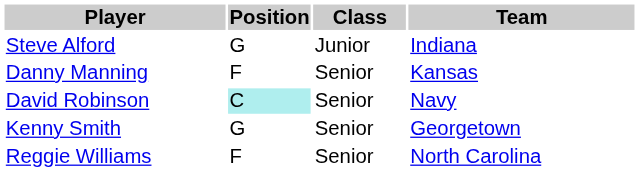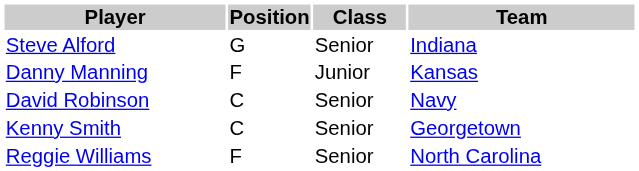 <table style="width:500px" "border:'1' 'solid' 'gray'">
 <tr>
 <th bgcolor="#CCCCCC" style="width:40%">Player</th>
 <th bgcolor="#CCCCCC" style="width:4%">Position</th>
 <th bgcolor="#CCCCCC" style="width:16%">Class</th>
 <th bgcolor="#CCCCCC" style="width:40%">Team</th>
 </tr>
 <tr>
 <td><a href='#'>Steve Alford</a></td>
 <td>G</td>
-<td>Junior</td>
+<td>Senior</td>
 <td><a href='#'>Indiana</a></td>
 </tr>
 <tr>
 <td><a href='#'>Danny Manning</a></td>
 <td>F</td>
-<td>Senior</td>
+<td>Junior</td>
 <td><a href='#'>Kansas</a></td>
 </tr>
 <tr>
 <td><a href='#'>David Robinson</a></td>
-<td style="background: paleturquoise;">C</td>
+<td>C</td>
 <td>Senior</td>
 <td><a href='#'>Navy</a></td>
 </tr>
 <tr>
 <td><a href='#'>Kenny Smith</a></td>
-<td>G</td>
+<td>C</td>
 <td>Senior</td>
 <td><a href='#'>Georgetown</a></td>
 </tr>
 <tr>
 <td><a href='#'>Reggie Williams</a></td>
 <td>F</td>
 <td>Senior</td>
 <td><a href='#'>North Carolina</a></td>
 </tr>
 </table>
